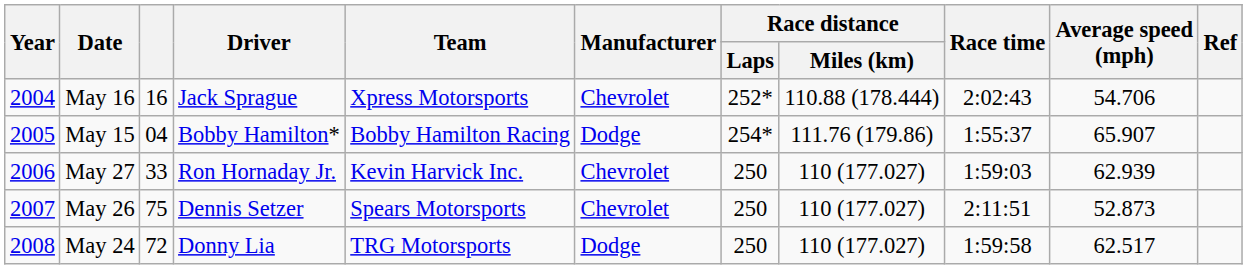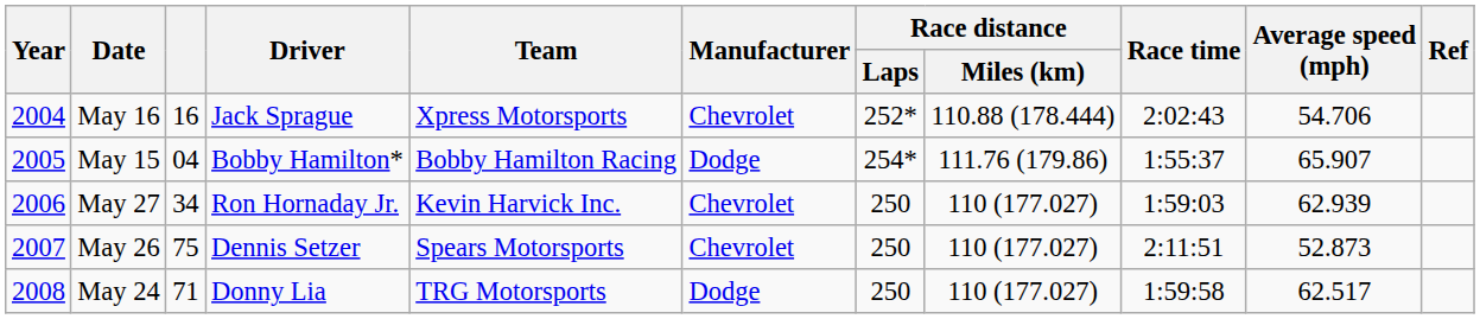 <table class="wikitable" style="font-size: 95%;">
 <tr>
 <th rowspan="2">Year</th>
 <th rowspan="2">Date</th>
 <th rowspan="2"></th>
 <th rowspan="2">Driver</th>
 <th rowspan="2">Team</th>
 <th rowspan="2">Manufacturer</th>
 <th colspan="2">Race distance</th>
 <th rowspan="2">Race time</th>
 <th rowspan="2">Average speed<br>(mph)</th>
 <th rowspan="2">Ref</th>
 </tr>
 <tr>
 <th>Laps</th>
 <th>Miles (km)</th>
 </tr>
 <tr>
 <td><a href='#'>2004</a></td>
 <td>May 16</td>
 <td>16</td>
 <td><a href='#'>Jack Sprague</a></td>
 <td><a href='#'>Xpress Motorsports</a></td>
 <td><a href='#'>Chevrolet</a></td>
 <td align="center">252*</td>
 <td align="center">110.88 (178.444)</td>
 <td align="center">2:02:43</td>
 <td align="center">54.706</td>
 <td align="center"></td>
 </tr>
 <tr>
 <td><a href='#'>2005</a></td>
 <td>May 15</td>
 <td>04</td>
 <td><a href='#'>Bobby Hamilton</a>*</td>
 <td><a href='#'>Bobby Hamilton Racing</a></td>
 <td><a href='#'>Dodge</a></td>
 <td align="center">254*</td>
 <td align="center">111.76 (179.86)</td>
 <td align="center">1:55:37</td>
 <td align="center">65.907</td>
 <td align="center"></td>
 </tr>
 <tr>
 <td><a href='#'>2006</a></td>
 <td>May 27</td>
-<td>33</td>
+<td>34</td>
 <td><a href='#'>Ron Hornaday Jr.</a></td>
 <td><a href='#'>Kevin Harvick Inc.</a></td>
 <td><a href='#'>Chevrolet</a></td>
 <td align="center">250</td>
 <td align="center">110 (177.027)</td>
 <td align="center">1:59:03</td>
 <td align="center">62.939</td>
 <td align="center"></td>
 </tr>
 <tr>
 <td><a href='#'>2007</a></td>
 <td>May 26</td>
 <td>75</td>
 <td><a href='#'>Dennis Setzer</a></td>
 <td><a href='#'>Spears Motorsports</a></td>
 <td><a href='#'>Chevrolet</a></td>
 <td align="center">250</td>
 <td align="center">110 (177.027)</td>
 <td align="center">2:11:51</td>
 <td align="center">52.873</td>
 <td align="center"></td>
 </tr>
 <tr>
 <td><a href='#'>2008</a></td>
 <td>May 24</td>
-<td>72</td>
+<td>71</td>
 <td><a href='#'>Donny Lia</a></td>
 <td><a href='#'>TRG Motorsports</a></td>
 <td><a href='#'>Dodge</a></td>
 <td align="center">250</td>
 <td align="center">110 (177.027)</td>
 <td align="center">1:59:58</td>
 <td align="center">62.517</td>
 <td align="center"></td>
 </tr>
 </table>
